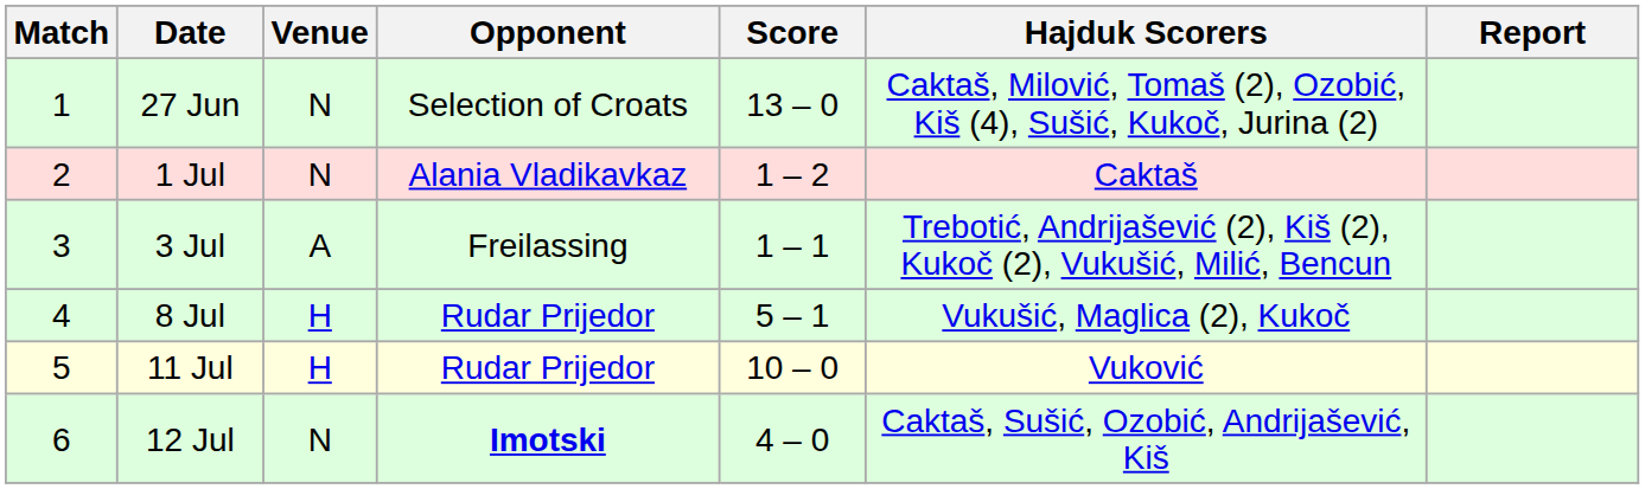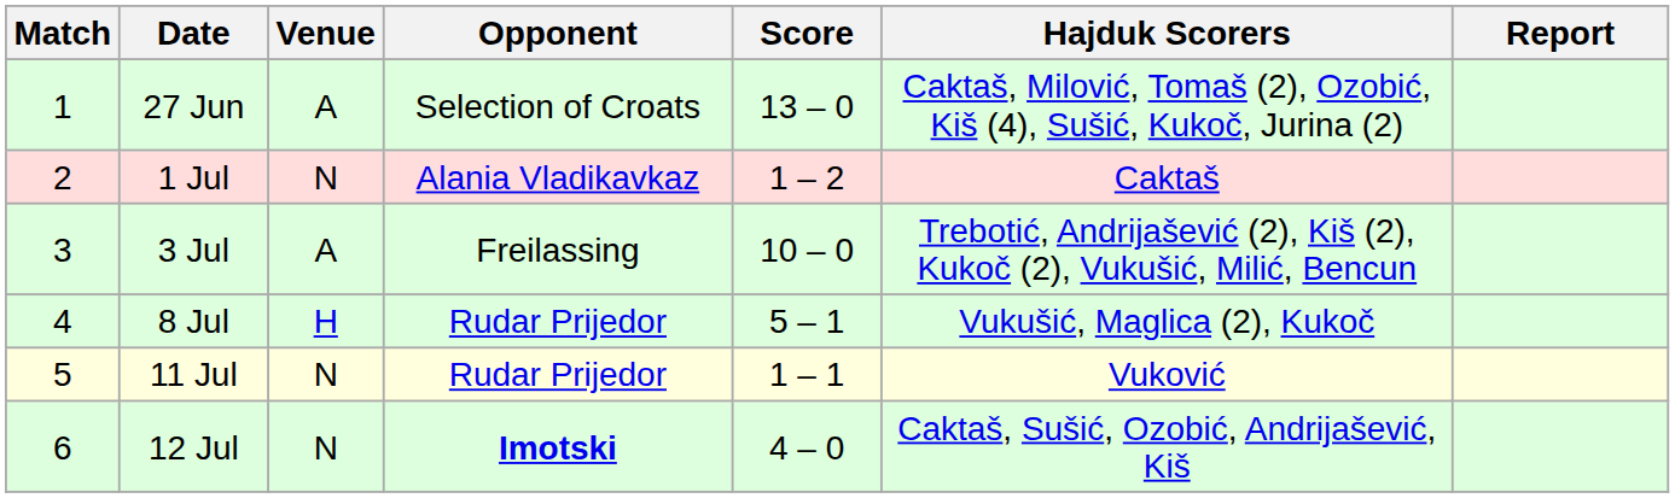 <table class="wikitable sortable" style="text-align: center; font-size:95%;">
 <tr>
 <th width="30">Match</th>
 <th width="60">Date<br></th>
 <th width="20">Venue<br></th>
 <th width="150">Opponent<br></th>
 <th width="60">Score<br></th>
 <th width="250">Hajduk Scorers</th>
 <th width="90" class="unsortable">Report</th>
 </tr>
 <tr bgcolor="#ddffdd">
 <td>1</td>
 <td>27 Jun</td>
-<td>N </td>
+<td>A </td>
 <td>Selection of Croats </td>
 <td>13 – 0</td>
 <td><a href='#'>Caktaš</a>, <a href='#'>Milović</a>, <a href='#'>Tomaš</a> (2), <a href='#'>Ozobić</a>, <a href='#'>Kiš</a> (4), <a href='#'>Sušić</a>, <a href='#'>Kukoč</a>, Jurina (2)</td>
 <td></td>
 </tr>
 <tr bgcolor="#ffdddd">
 <td>2</td>
 <td>1 Jul</td>
 <td>N </td>
 <td><a href='#'>Alania Vladikavkaz</a> </td>
 <td>1 – 2</td>
 <td><a href='#'>Caktaš</a></td>
 <td></td>
 </tr>
 <tr bgcolor="#ddffdd">
 <td>3</td>
 <td>3 Jul</td>
 <td>A </td>
 <td>Freilassing </td>
-<td>1 – 1</td>
+<td>10 – 0</td>
 <td><a href='#'>Trebotić</a>, <a href='#'>Andrijašević</a> (2), <a href='#'>Kiš</a> (2), <a href='#'>Kukoč</a> (2), <a href='#'>Vukušić</a>, <a href='#'>Milić</a>, <a href='#'>Bencun</a></td>
 <td></td>
 </tr>
 <tr bgcolor="#ddffdd">
 <td>4</td>
 <td>8 Jul</td>
 <td><a href='#'>H</a></td>
 <td><a href='#'>Rudar Prijedor</a> </td>
 <td>5 – 1</td>
 <td><a href='#'>Vukušić</a>, <a href='#'>Maglica</a> (2), <a href='#'>Kukoč</a></td>
 <td></td>
 </tr>
 <tr bgcolor="#ffffdd">
 <td>5</td>
 <td>11 Jul</td>
-<td><a href='#'>H</a></td>
+<td>N </td>
 <td><a href='#'>Rudar Prijedor</a> </td>
-<td>10 – 0</td>
+<td>1 – 1</td>
 <td><a href='#'>Vuković</a></td>
 <td></td>
 </tr>
 <tr bgcolor="#ddffdd">
 <td>6</td>
 <td>12 Jul</td>
 <td>N </td>
 <td><strong><a href='#'>Imotski</a></strong></td>
 <td>4 – 0</td>
 <td><a href='#'>Caktaš</a>, <a href='#'>Sušić</a>, <a href='#'>Ozobić</a>, <a href='#'>Andrijašević</a>, <a href='#'>Kiš</a></td>
 <td></td>
 </tr>
 </table>
